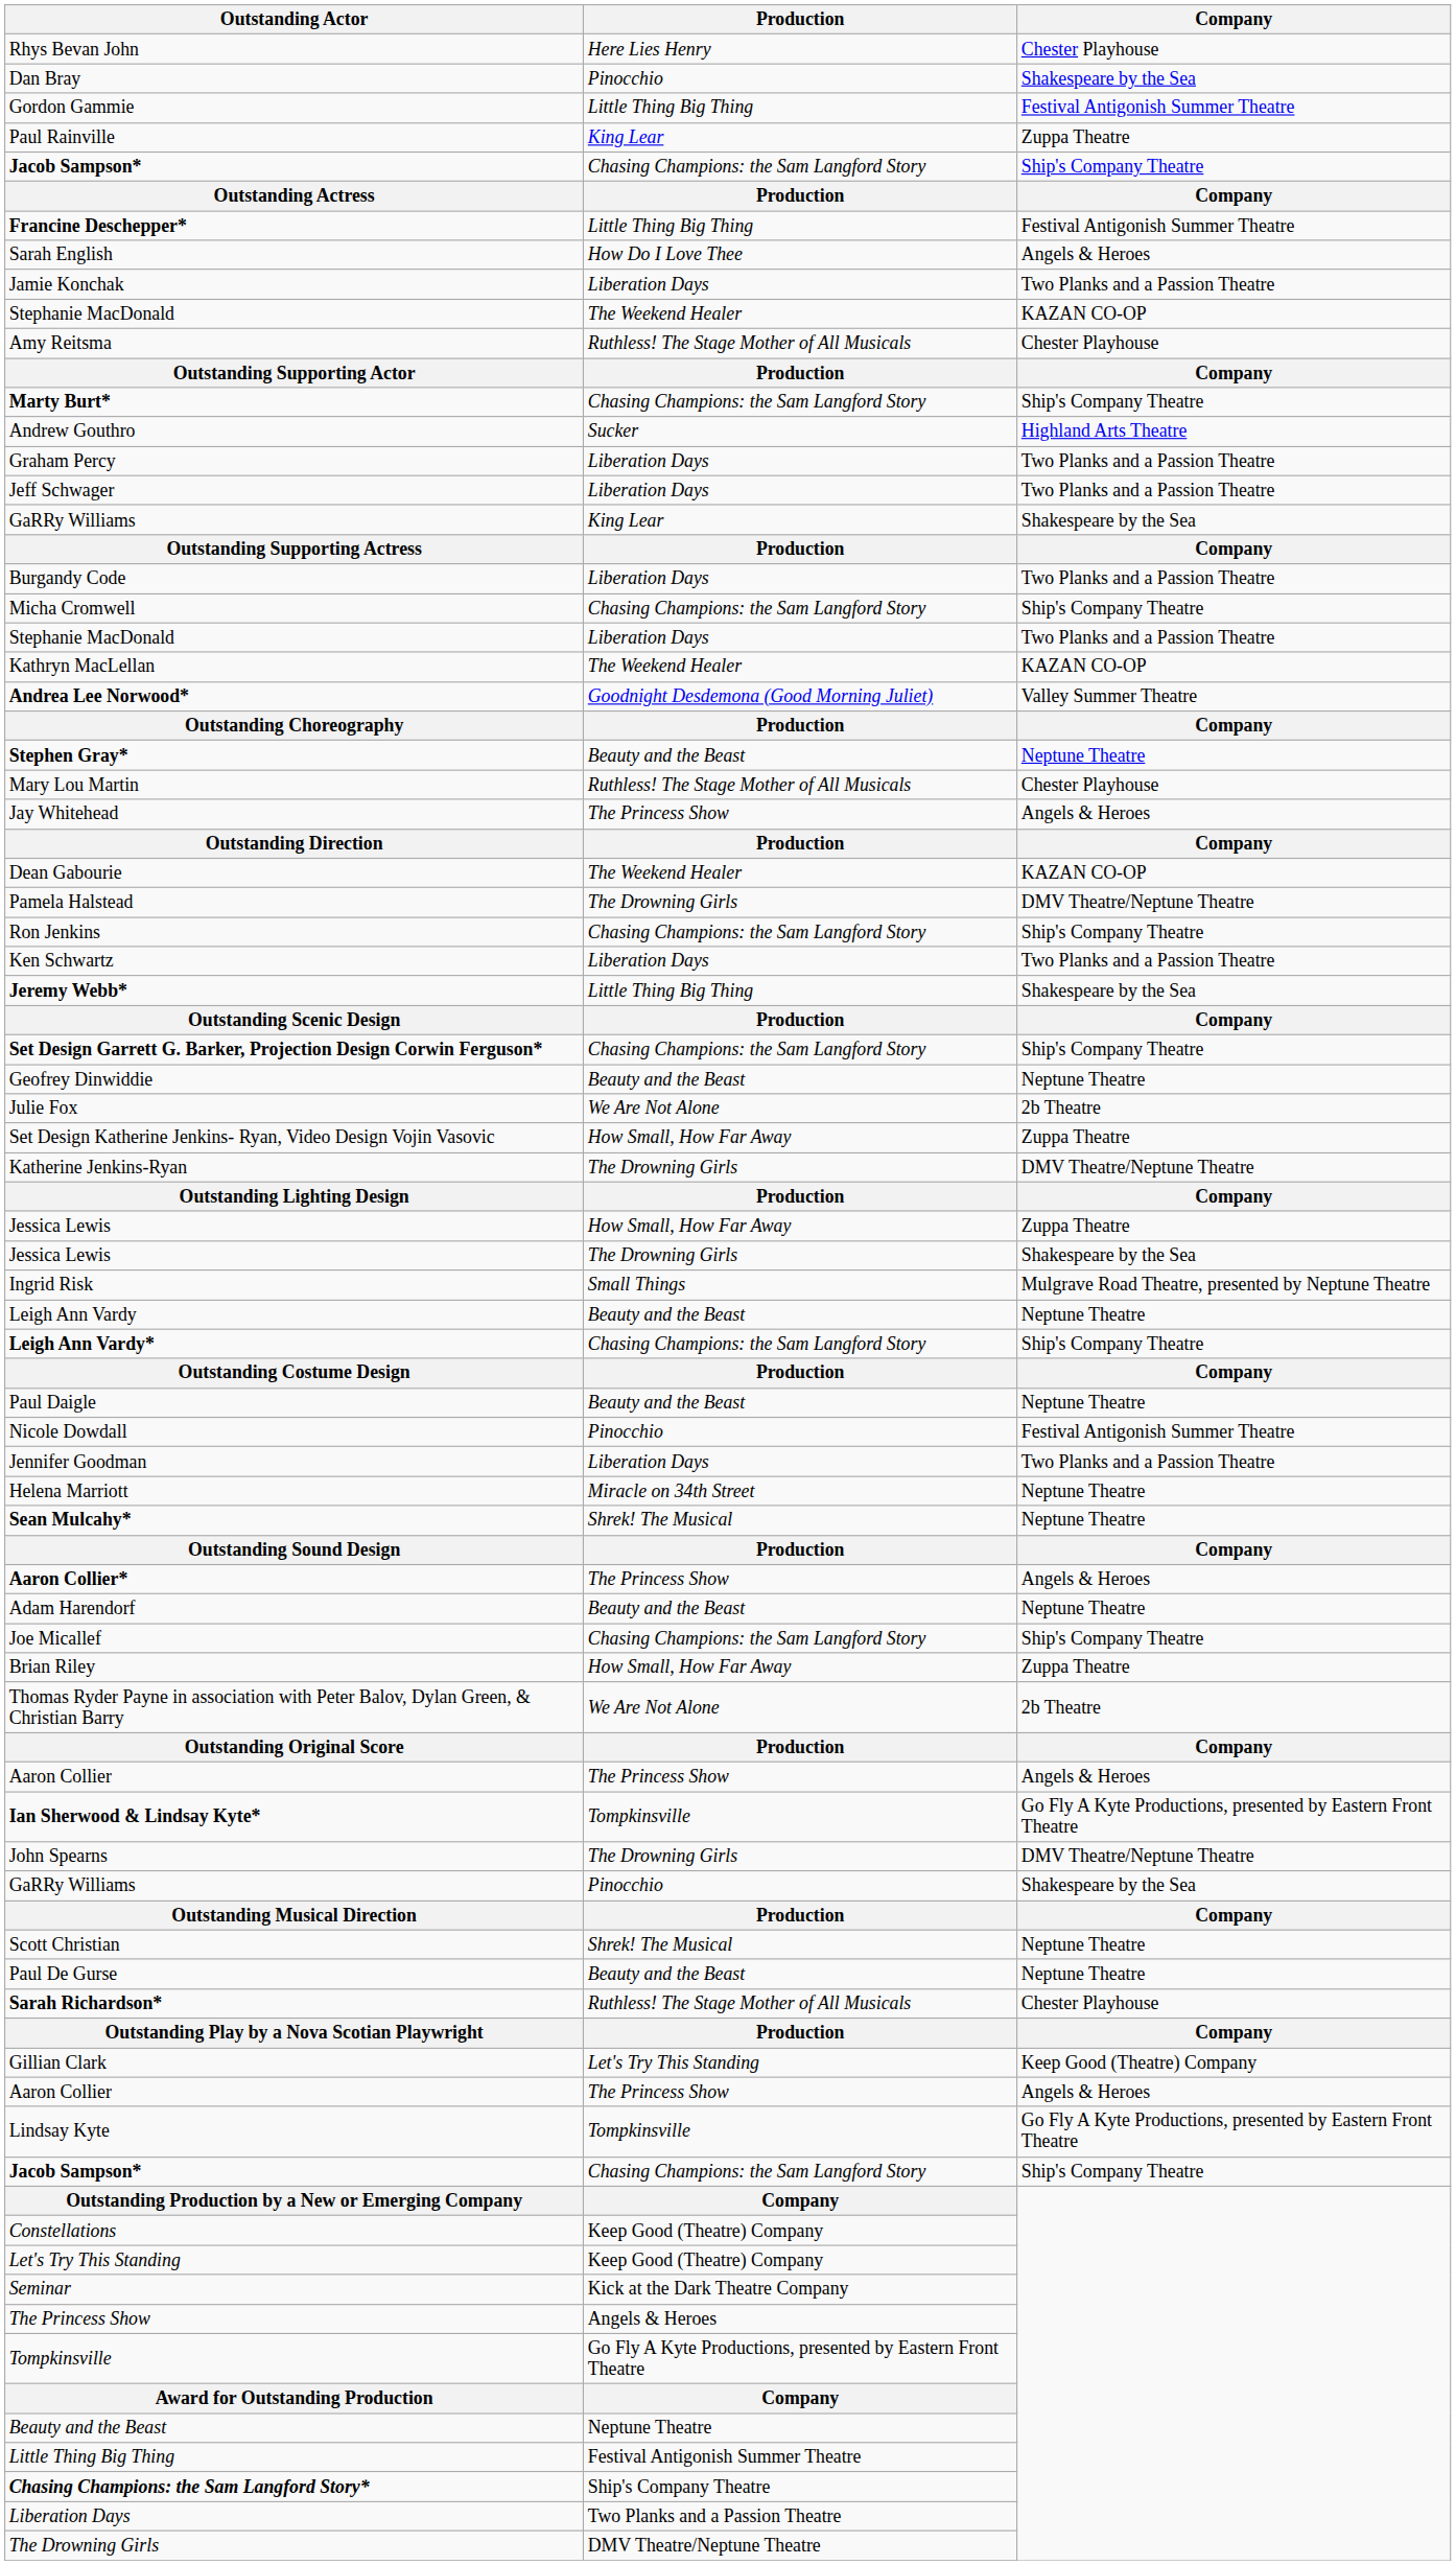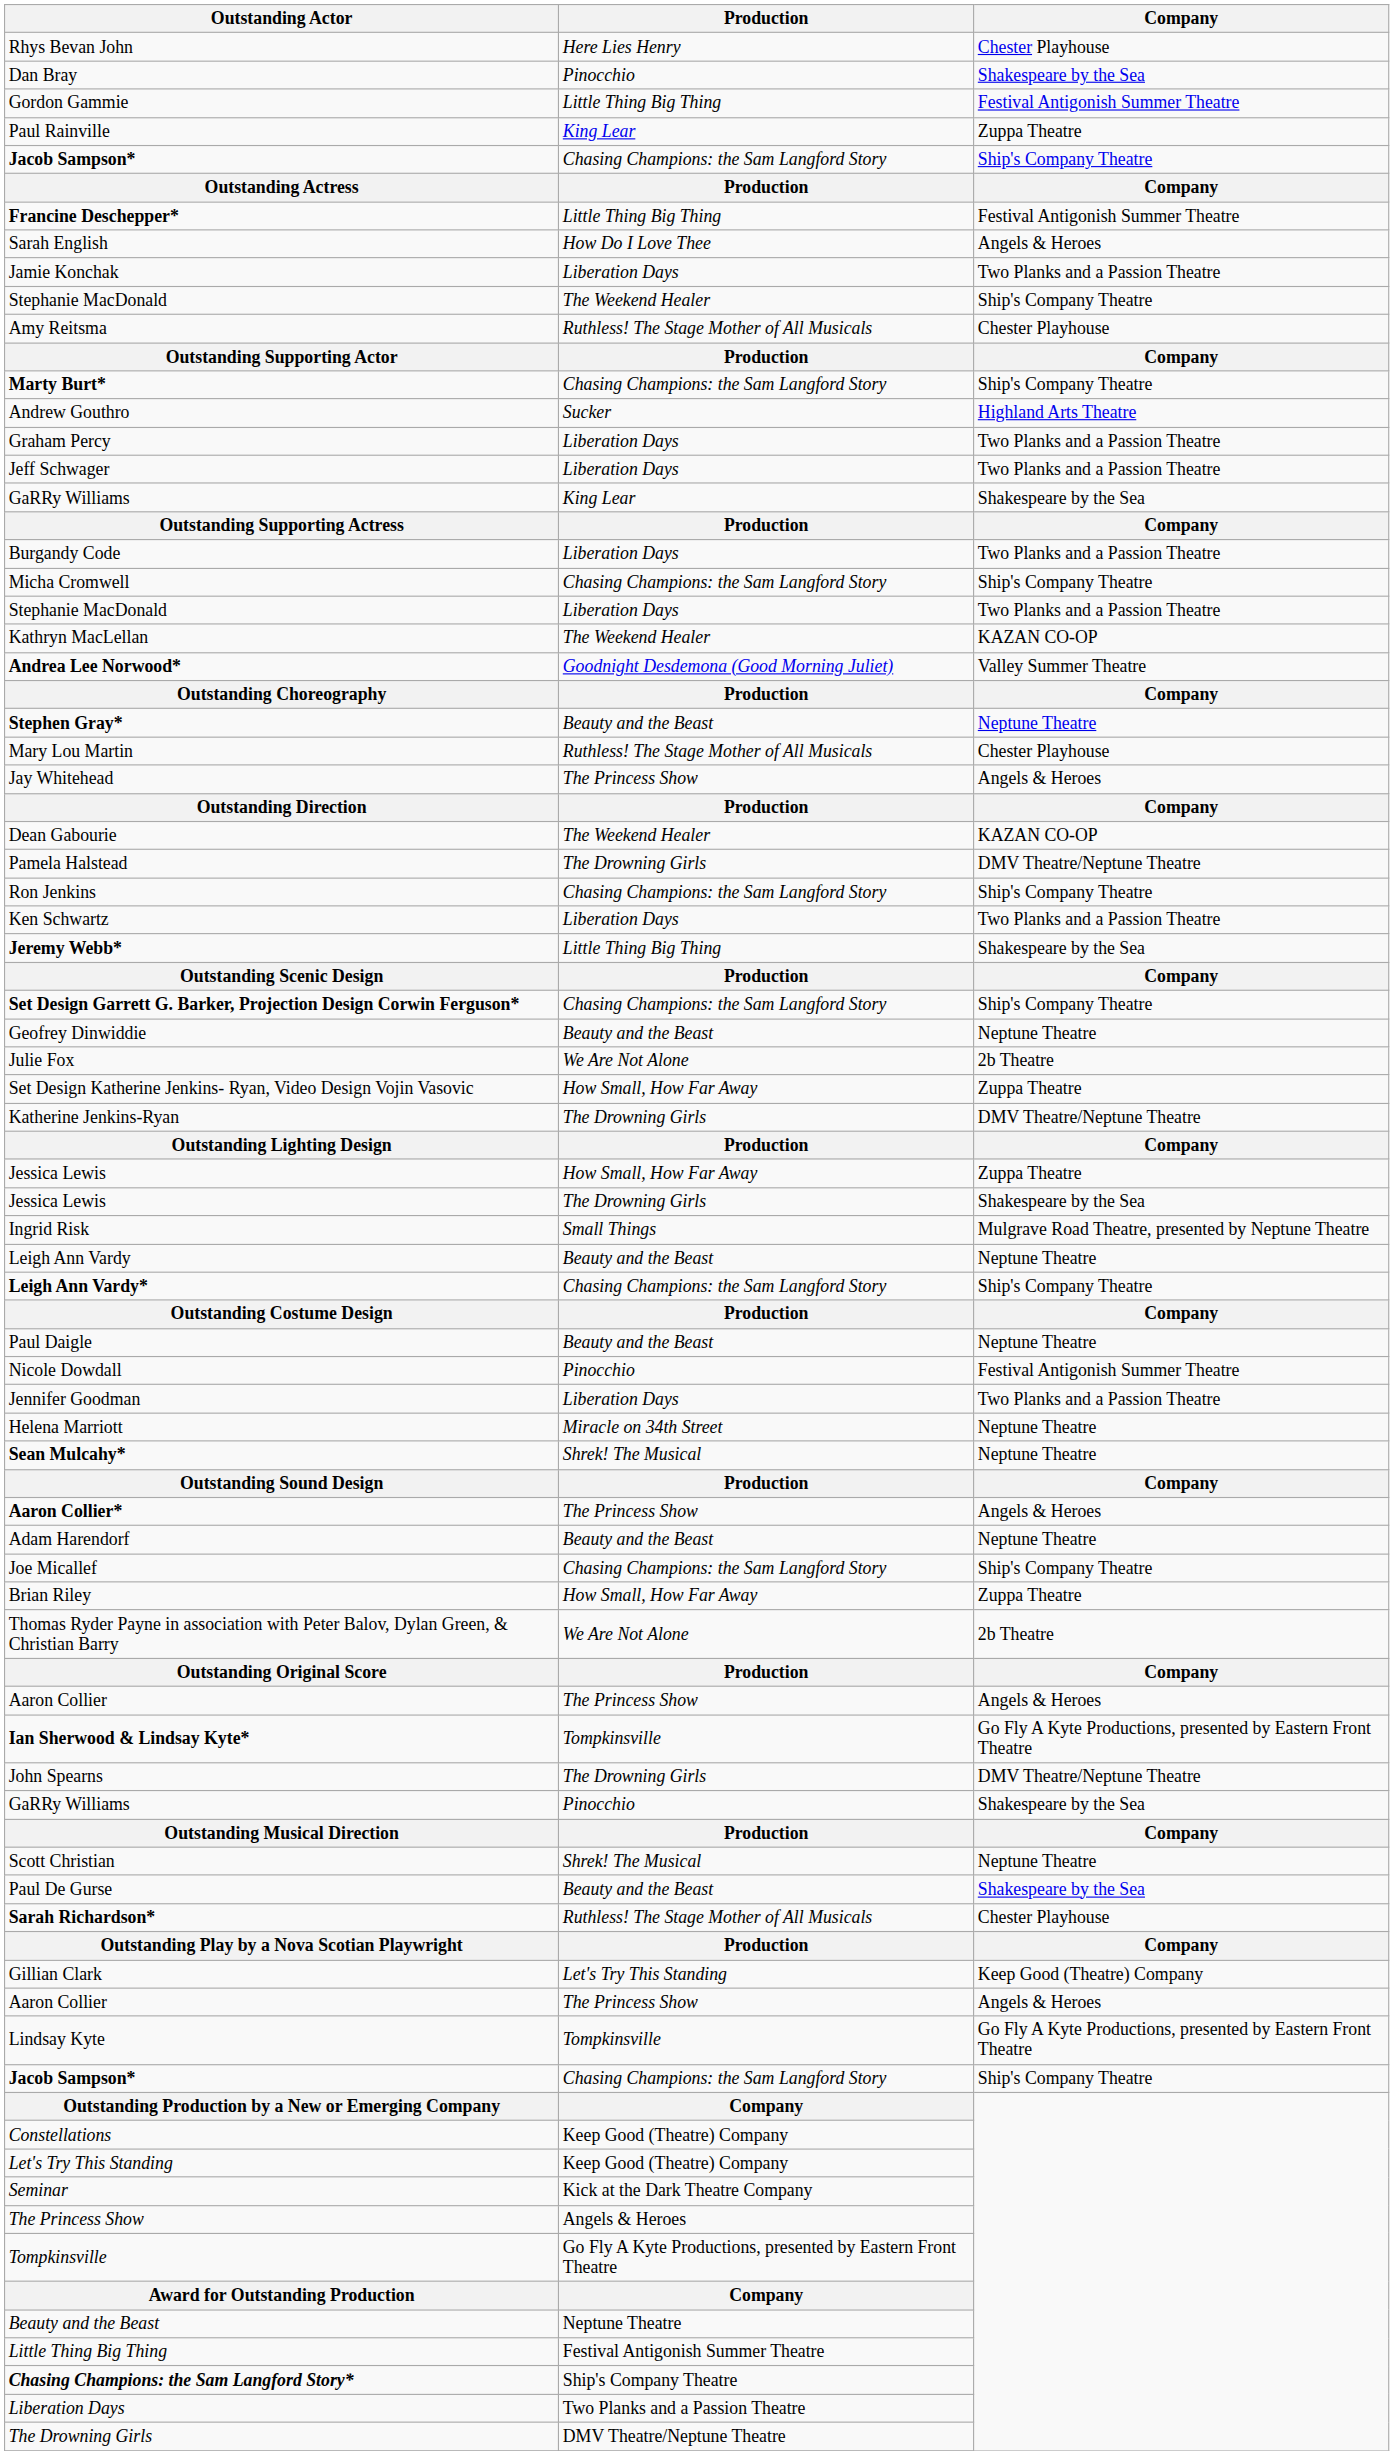 <table class="wikitable">
 <tr>
 <th>Outstanding Actor</th>
 <th>Production</th>
 <th>Company</th>
 </tr>
 <tr>
 <td>Rhys Bevan John</td>
 <td><em>Here Lies Henry</em></td>
 <td><a href='#'>Chester</a> Playhouse</td>
 </tr>
 <tr>
 <td>Dan Bray</td>
 <td><em>Pinocchio</em></td>
 <td><a href='#'>Shakespeare by the Sea</a></td>
 </tr>
 <tr>
 <td>Gordon Gammie</td>
 <td><em>Little Thing Big Thing</em></td>
 <td><a href='#'>Festival Antigonish Summer Theatre</a></td>
 </tr>
 <tr>
 <td>Paul Rainville</td>
 <td><em><a href='#'>King Lear</a></em></td>
 <td>Zuppa Theatre</td>
 </tr>
 <tr>
 <td><strong>Jacob Sampson*</strong></td>
 <td><em>Chasing Champions: the Sam Langford Story</em></td>
 <td><a href='#'>Ship's Company Theatre</a></td>
 </tr>
 <tr>
 <th>Outstanding Actress</th>
 <th>Production</th>
 <th>Company</th>
 </tr>
 <tr>
 <td><strong>Francine Deschepper*</strong></td>
 <td><em>Little Thing Big Thing</em></td>
 <td>Festival Antigonish Summer Theatre</td>
 </tr>
 <tr>
 <td>Sarah English</td>
 <td><em>How Do I Love Thee</em></td>
 <td>Angels & Heroes</td>
 </tr>
 <tr>
 <td>Jamie Konchak</td>
 <td><em>Liberation Days</em></td>
 <td>Two Planks and a Passion Theatre</td>
 </tr>
 <tr>
 <td>Stephanie MacDonald</td>
 <td><em>The Weekend Healer</em></td>
-<td>KAZAN CO-OP</td>
+<td>Ship's Company Theatre</td>
 </tr>
 <tr>
 <td>Amy Reitsma</td>
 <td><em>Ruthless! The Stage Mother of All Musicals</em></td>
 <td>Chester Playhouse</td>
 </tr>
 <tr>
 <th>Outstanding Supporting Actor</th>
 <th>Production</th>
 <th>Company</th>
 </tr>
 <tr>
 <td><strong>Marty Burt*</strong></td>
 <td><em>Chasing Champions: the Sam Langford Story</em></td>
 <td>Ship's Company Theatre</td>
 </tr>
 <tr>
 <td>Andrew Gouthro</td>
 <td><em>Sucker</em></td>
 <td><a href='#'>Highland Arts Theatre</a></td>
 </tr>
 <tr>
 <td>Graham Percy</td>
 <td><em>Liberation Days</em></td>
 <td>Two Planks and a Passion Theatre</td>
 </tr>
 <tr>
 <td>Jeff Schwager</td>
 <td><em>Liberation Days</em></td>
 <td>Two Planks and a Passion Theatre</td>
 </tr>
 <tr>
 <td>GaRRy Williams</td>
 <td><em>King Lear</em></td>
 <td>Shakespeare by the Sea</td>
 </tr>
 <tr>
 <th>Outstanding Supporting Actress</th>
 <th>Production</th>
 <th>Company</th>
 </tr>
 <tr>
 <td>Burgandy Code</td>
 <td><em>Liberation Days</em></td>
 <td>Two Planks and a Passion Theatre</td>
 </tr>
 <tr>
 <td>Micha Cromwell</td>
 <td><em>Chasing Champions: the Sam Langford Story</em></td>
 <td>Ship's Company Theatre</td>
 </tr>
 <tr>
 <td>Stephanie MacDonald</td>
 <td><em>Liberation Days</em></td>
 <td>Two Planks and a Passion Theatre</td>
 </tr>
 <tr>
 <td>Kathryn MacLellan</td>
 <td><em>The Weekend Healer</em></td>
 <td>KAZAN CO-OP</td>
 </tr>
 <tr>
 <td><strong>Andrea Lee Norwood*</strong></td>
 <td><em><a href='#'>Goodnight Desdemona (Good Morning Juliet)</a></em></td>
 <td>Valley Summer Theatre</td>
 </tr>
 <tr>
 <th>Outstanding Choreography</th>
 <th>Production</th>
 <th>Company</th>
 </tr>
 <tr>
 <td><strong>Stephen Gray*</strong></td>
 <td><em>Beauty and the Beast</em></td>
 <td><a href='#'>Neptune Theatre</a></td>
 </tr>
 <tr>
 <td>Mary Lou Martin</td>
 <td><em>Ruthless! The Stage Mother of All Musicals</em></td>
 <td>Chester Playhouse</td>
 </tr>
 <tr>
 <td>Jay Whitehead</td>
 <td><em>The Princess Show</em></td>
 <td>Angels & Heroes</td>
 </tr>
 <tr>
 <th>Outstanding Direction</th>
 <th>Production</th>
 <th>Company</th>
 </tr>
 <tr>
 <td>Dean Gabourie</td>
 <td><em>The Weekend Healer</em></td>
 <td>KAZAN CO-OP</td>
 </tr>
 <tr>
 <td>Pamela Halstead</td>
 <td><em>The Drowning Girls</em></td>
 <td>DMV Theatre/Neptune Theatre</td>
 </tr>
 <tr>
 <td>Ron Jenkins</td>
 <td><em>Chasing Champions: the Sam Langford Story</em></td>
 <td>Ship's Company Theatre</td>
 </tr>
 <tr>
 <td>Ken Schwartz</td>
 <td><em>Liberation Days</em></td>
 <td>Two Planks and a Passion Theatre</td>
 </tr>
 <tr>
 <td><strong>Jeremy Webb*</strong></td>
 <td><em>Little Thing Big Thing</em></td>
 <td>Shakespeare by the Sea</td>
 </tr>
 <tr>
 <th>Outstanding Scenic Design</th>
 <th>Production</th>
 <th>Company</th>
 </tr>
 <tr>
 <td><strong>Set Design Garrett G. Barker, Projection Design Corwin Ferguson*</strong></td>
 <td><em>Chasing Champions: the Sam Langford Story</em></td>
 <td>Ship's Company Theatre</td>
 </tr>
 <tr>
 <td>Geofrey Dinwiddie</td>
 <td><em>Beauty and the Beast</em></td>
 <td>Neptune Theatre</td>
 </tr>
 <tr>
 <td>Julie Fox</td>
 <td><em>We Are Not Alone</em></td>
 <td>2b Theatre</td>
 </tr>
 <tr>
 <td>Set Design Katherine Jenkins- Ryan, Video Design Vojin Vasovic</td>
 <td><em>How Small, How Far Away</em></td>
 <td>Zuppa Theatre</td>
 </tr>
 <tr>
 <td>Katherine Jenkins-Ryan</td>
 <td><em>The Drowning Girls</em></td>
 <td>DMV Theatre/Neptune Theatre</td>
 </tr>
 <tr>
 <th>Outstanding Lighting Design</th>
 <th>Production</th>
 <th>Company</th>
 </tr>
 <tr>
 <td>Jessica Lewis</td>
 <td><em>How Small, How Far Away</em></td>
 <td>Zuppa Theatre</td>
 </tr>
 <tr>
 <td>Jessica Lewis</td>
 <td><em>The Drowning Girls</em></td>
 <td>Shakespeare by the Sea</td>
 </tr>
 <tr>
 <td>Ingrid Risk</td>
 <td><em>Small Things</em></td>
 <td>Mulgrave Road Theatre, presented by Neptune Theatre</td>
 </tr>
 <tr>
 <td>Leigh Ann Vardy</td>
 <td><em>Beauty and the Beast</em></td>
 <td>Neptune Theatre</td>
 </tr>
 <tr>
 <td><strong>Leigh Ann Vardy*</strong></td>
 <td><em>Chasing Champions: the Sam Langford Story</em></td>
 <td>Ship's Company Theatre</td>
 </tr>
 <tr>
 <th>Outstanding Costume Design</th>
 <th>Production</th>
 <th>Company</th>
 </tr>
 <tr>
 <td>Paul Daigle</td>
 <td><em>Beauty and the Beast</em></td>
 <td>Neptune Theatre</td>
 </tr>
 <tr>
 <td>Nicole Dowdall</td>
 <td><em>Pinocchio</em></td>
 <td>Festival Antigonish Summer Theatre</td>
 </tr>
 <tr>
 <td>Jennifer Goodman</td>
 <td><em>Liberation Days</em></td>
 <td>Two Planks and a Passion Theatre</td>
 </tr>
 <tr>
 <td>Helena Marriott</td>
 <td><em>Miracle on 34th Street</em></td>
 <td>Neptune Theatre</td>
 </tr>
 <tr>
 <td><strong>Sean Mulcahy*</strong></td>
 <td><em>Shrek! The Musical</em></td>
 <td>Neptune Theatre</td>
 </tr>
 <tr>
 <th>Outstanding Sound Design</th>
 <th>Production</th>
 <th>Company</th>
 </tr>
 <tr>
 <td><strong>Aaron Collier*</strong></td>
 <td><em>The Princess Show</em></td>
 <td>Angels & Heroes</td>
 </tr>
 <tr>
 <td>Adam Harendorf</td>
 <td><em>Beauty and the Beast</em></td>
 <td>Neptune Theatre</td>
 </tr>
 <tr>
 <td>Joe Micallef</td>
 <td><em>Chasing Champions: the Sam Langford Story</em></td>
 <td>Ship's Company Theatre</td>
 </tr>
 <tr>
 <td>Brian Riley</td>
 <td><em>How Small, How Far Away</em></td>
 <td>Zuppa Theatre</td>
 </tr>
 <tr>
 <td>Thomas Ryder Payne in association with Peter Balov, Dylan Green, & Christian Barry</td>
 <td><em>We Are Not Alone</em></td>
 <td>2b Theatre</td>
 </tr>
 <tr>
 <th>Outstanding Original Score</th>
 <th>Production</th>
 <th>Company</th>
 </tr>
 <tr>
 <td>Aaron Collier</td>
 <td><em>The Princess Show</em></td>
 <td>Angels & Heroes</td>
 </tr>
 <tr>
 <td><strong>Ian Sherwood & Lindsay Kyte*</strong></td>
 <td><em>Tompkinsville</em></td>
 <td>Go Fly A Kyte Productions, presented by Eastern Front Theatre</td>
 </tr>
 <tr>
 <td>John Spearns</td>
 <td><em>The Drowning Girls</em></td>
 <td>DMV Theatre/Neptune Theatre</td>
 </tr>
 <tr>
 <td>GaRRy Williams</td>
 <td><em>Pinocchio</em></td>
 <td>Shakespeare by the Sea</td>
 </tr>
 <tr>
 <th>Outstanding Musical Direction</th>
 <th>Production</th>
 <th>Company</th>
 </tr>
 <tr>
 <td>Scott Christian</td>
 <td><em>Shrek! The Musical</em></td>
 <td>Neptune Theatre</td>
 </tr>
 <tr>
 <td>Paul De Gurse</td>
 <td><em>Beauty and the Beast</em></td>
-<td>Neptune Theatre</td>
+<td><a href='#'>Shakespeare by the Sea</a></td>
 </tr>
 <tr>
 <td><strong>Sarah Richardson*</strong></td>
 <td><em>Ruthless! The Stage Mother of All Musicals</em></td>
 <td>Chester Playhouse</td>
 </tr>
 <tr>
 <th>Outstanding Play by a Nova Scotian Playwright</th>
 <th>Production</th>
 <th>Company</th>
 </tr>
 <tr>
 <td>Gillian Clark</td>
 <td><em>Let's Try This Standing</em></td>
 <td>Keep Good (Theatre) Company</td>
 </tr>
 <tr>
 <td>Aaron Collier</td>
 <td><em>The Princess Show</em></td>
 <td>Angels & Heroes</td>
 </tr>
 <tr>
 <td>Lindsay Kyte</td>
 <td><em>Tompkinsville</em></td>
 <td>Go Fly A Kyte Productions, presented by Eastern Front Theatre</td>
 </tr>
 <tr>
 <td><strong>Jacob Sampson*</strong></td>
 <td><em>Chasing Champions: the Sam Langford Story</em></td>
 <td>Ship's Company Theatre</td>
 </tr>
 <tr>
 <th>Outstanding Production by a New or Emerging Company</th>
 <th>Company</th>
 </tr>
 <tr>
 <td><em>Constellations</em></td>
 <td>Keep Good (Theatre) Company</td>
 </tr>
 <tr>
 <td><em>Let's Try This Standing</em></td>
 <td>Keep Good (Theatre) Company</td>
 </tr>
 <tr>
 <td><em>Seminar</em></td>
 <td>Kick at the Dark Theatre Company</td>
 </tr>
 <tr>
 <td><em>The Princess Show</em></td>
 <td>Angels & Heroes</td>
 </tr>
 <tr>
 <td><em>Tompkinsville</em></td>
 <td>Go Fly A Kyte Productions, presented by Eastern Front Theatre</td>
 </tr>
 <tr>
 <th>Award for Outstanding Production</th>
 <th>Company</th>
 </tr>
 <tr>
 <td><em>Beauty and the Beast</em></td>
 <td>Neptune Theatre</td>
 </tr>
 <tr>
 <td><em>Little Thing Big Thing</em></td>
 <td>Festival Antigonish Summer Theatre</td>
 </tr>
 <tr>
 <td><strong><em>Chasing Champions: the Sam Langford Story*</em></strong></td>
 <td>Ship's Company Theatre</td>
 </tr>
 <tr>
 <td><em>Liberation Days</em></td>
 <td>Two Planks and a Passion Theatre</td>
 </tr>
 <tr>
 <td><em>The Drowning Girls</em></td>
 <td>DMV Theatre/Neptune Theatre</td>
 </tr>
 <tr>
 </tr>
 </table>
